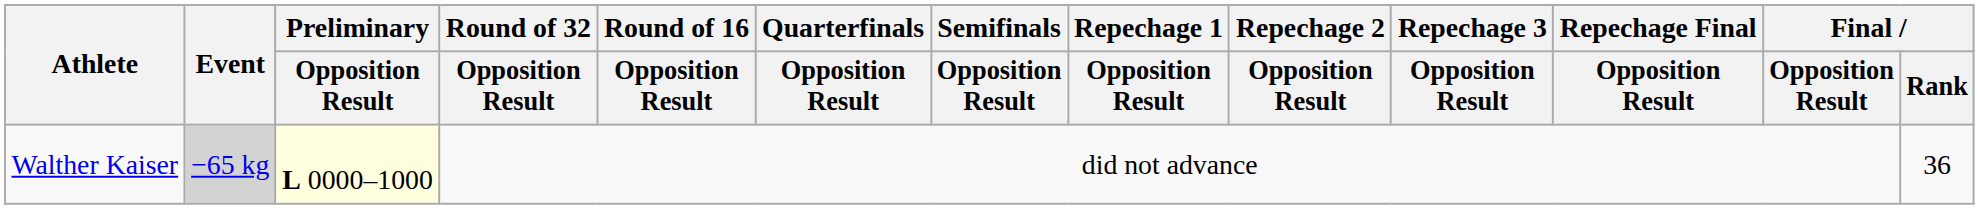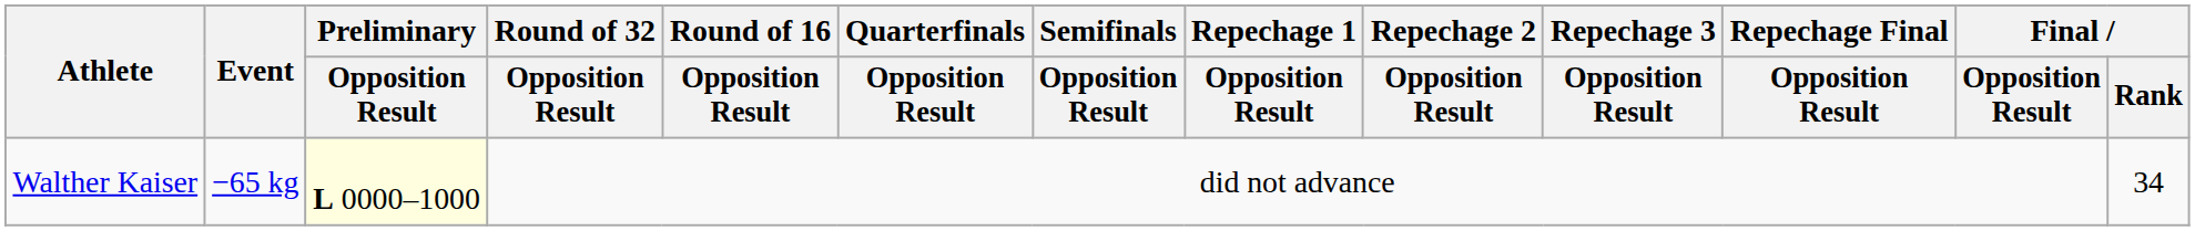 <table class="wikitable" style="font-size:90%">
 <tr>
 <th rowspan="2">Athlete</th>
 <th rowspan="2">Event</th>
 <th>Preliminary</th>
 <th>Round of 32</th>
 <th>Round of 16</th>
 <th>Quarterfinals</th>
 <th>Semifinals</th>
 <th>Repechage 1</th>
 <th>Repechage 2</th>
 <th>Repechage 3</th>
 <th>Repechage Final</th>
 <th colspan=2>Final / </th>
 </tr>
 <tr style="font-size:95%">
 <th>Opposition<br>Result</th>
 <th>Opposition<br>Result</th>
 <th>Opposition<br>Result</th>
 <th>Opposition<br>Result</th>
 <th>Opposition<br>Result</th>
 <th>Opposition<br>Result</th>
 <th>Opposition<br>Result</th>
 <th>Opposition<br>Result</th>
 <th>Opposition<br>Result</th>
 <th>Opposition<br>Result</th>
 <th>Rank</th>
 </tr>
 <tr align=center>
 <td align=left><a href='#'>Walther Kaiser</a></td>
-<td align=left style="background: lightgrey;"><a href='#'>−65 kg</a></td>
+<td align=left><a href='#'>−65 kg</a></td>
 <td style="background: lightyellow;"><br><strong>L</strong> 0000–1000</td>
 <td colspan=9>did not advance</td>
-<td>36</td>
+<td>34</td>
 </tr>
 </table>
